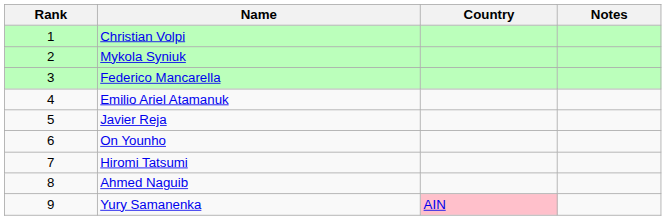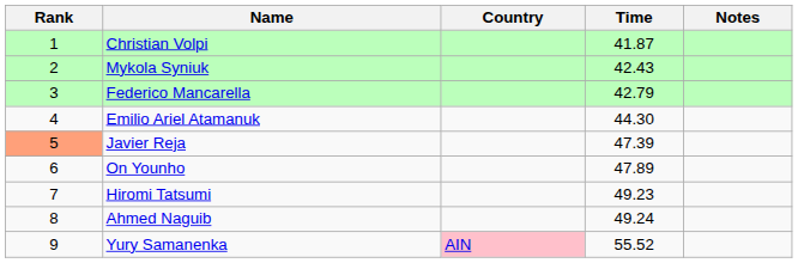 <table class="wikitable" style="text-align:center;width: 50%">
 <tr>
 <th>Rank</th>
 <th>Name</th>
 <th>Country</th>
+<th>Time</th>
 <th>Notes</th>
 </tr>
 <tr bgcolor=bbffbb>
 <td>1</td>
 <td align="left"><a href='#'>Christian Volpi</a></td>
 <td align="left"></td>
+<td>41.87</td>
 <td></td>
 </tr>
 <tr bgcolor=bbffbb>
 <td>2</td>
 <td align="left"><a href='#'>Mykola Syniuk</a></td>
 <td align="left"></td>
+<td>42.43</td>
 <td></td>
 </tr>
 <tr bgcolor=bbffbb>
 <td>3</td>
 <td align="left"><a href='#'>Federico Mancarella</a></td>
 <td align="left"></td>
+<td>42.79</td>
 <td></td>
 </tr>
 <tr>
 <td>4</td>
 <td align="left"><a href='#'>Emilio Ariel Atamanuk</a></td>
 <td align="left"></td>
+<td>44.30</td>
 <td></td>
 </tr>
 <tr>
-<td>5</td>
+<td style="background: lightsalmon;">5</td>
 <td align="left"><a href='#'>Javier Reja</a></td>
 <td align="left"></td>
+<td>47.39</td>
 <td></td>
 </tr>
 <tr>
 <td>6</td>
 <td align="left"><a href='#'>On Younho</a></td>
 <td align="left"></td>
+<td>47.89</td>
 <td></td>
 </tr>
 <tr>
 <td>7</td>
 <td align="left"><a href='#'>Hiromi Tatsumi</a></td>
 <td align="left"></td>
+<td>49.23</td>
 <td></td>
 </tr>
 <tr>
 <td>8</td>
 <td align="left"><a href='#'>Ahmed Naguib</a></td>
 <td align="left"></td>
+<td>49.24</td>
 <td></td>
 </tr>
 <tr>
 <td>9</td>
 <td align="left"><a href='#'>Yury Samanenka</a></td>
 <td align="left" style="background: pink;"> <a href='#'>AIN</a></td>
+<td>55.52</td>
 <td></td>
 </tr>
 </table>
